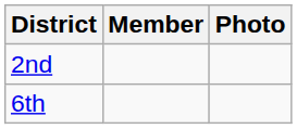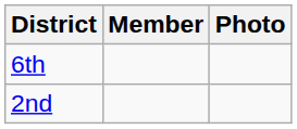 <table class="wikitable sortable">
 <tr>
 <th>District</th>
 <th>Member</th>
 <th>Photo</th>
 </tr>
 <tr>
+<td><a href='#'>6th</a></td>
+<td></td>
+<td></td>
+</tr>
+<tr>
 <td><a href='#'>2nd</a></td>
 <td></td>
 <td></td>
 </tr>
-<tr>
-<td><a href='#'>6th</a></td>
-<td></td>
-<td></td>
-</tr>
 </table>
